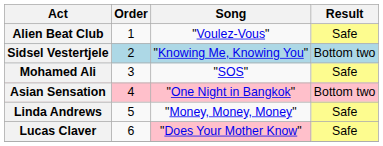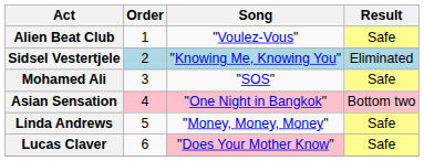 <table class="wikitable plainrowheaders" style="text-align:center;">
 <tr>
 <th scope="col">Act</th>
 <th scope="col">Order</th>
 <th scope="col">Song</th>
 <th scope="col">Result</th>
 </tr>
 <tr>
 <th scope=row>Alien Beat Club</th>
 <td>1</td>
 <td>"<a href='#'>Voulez-Vous</a>"</td>
 <td style="background:#fdfc8f;">Safe</td>
 </tr>
 <tr style="background:lightblue;">
 <th scope=row>Sidsel Vestertjele</th>
 <td>2</td>
 <td>"<a href='#'>Knowing Me, Knowing You</a>"</td>
-<td>Bottom two</td>
+<td>Eliminated</td>
 </tr>
 <tr>
 <th scope=row>Mohamed Ali</th>
 <td>3</td>
 <td>"<a href='#'>SOS</a>"</td>
 <td style="background:#fdfc8f;">Safe</td>
 </tr>
 <tr style="background:pink;">
 <th scope=row>Asian Sensation</th>
 <td>4</td>
 <td>"<a href='#'>One Night in Bangkok</a>"</td>
 <td>Bottom two</td>
 </tr>
 <tr>
 <th scope=row>Linda Andrews</th>
 <td>5</td>
 <td>"<a href='#'>Money, Money, Money</a>"</td>
 <td style="background:#fdfc8f;">Safe</td>
 </tr>
 <tr>
 <th scope=row>Lucas Claver</th>
 <td>6</td>
 <td style="background: pink;">"<a href='#'>Does Your Mother Know</a>"</td>
 <td style="background:#fdfc8f;">Safe</td>
 </tr>
 <tr>
 </tr>
 </table>
